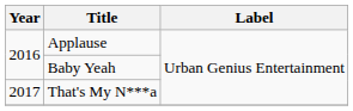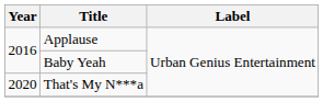 <table class="wikitable">
 <tr>
 <th align="left">Year</th>
 <th align="left">Title</th>
 <th align="left">Label</th>
 </tr>
 <tr>
 <td rowspan="2">2016</td>
 <td>Applause</td>
 <td rowspan="3">Urban Genius Entertainment</td>
 </tr>
 <tr>
 <td>Baby Yeah</td>
 </tr>
 <tr>
-<td>2017</td>
+<td>2020</td>
 <td>That's My N***a</td>
 </tr>
 <tr>
 </tr>
 </table>
